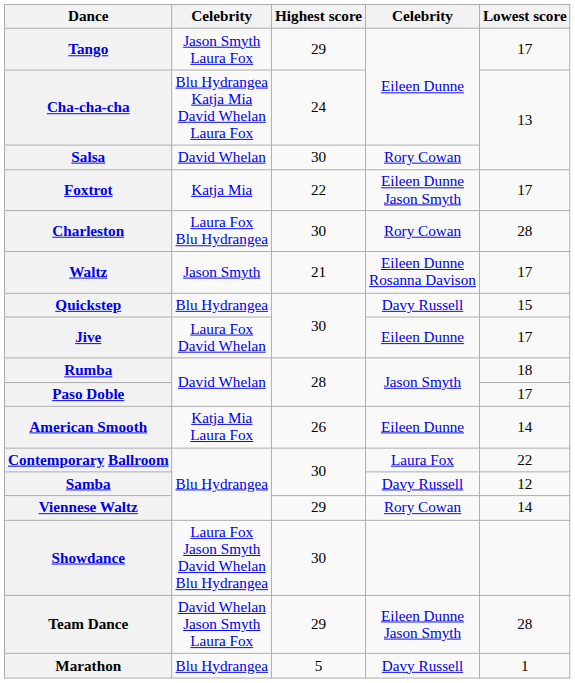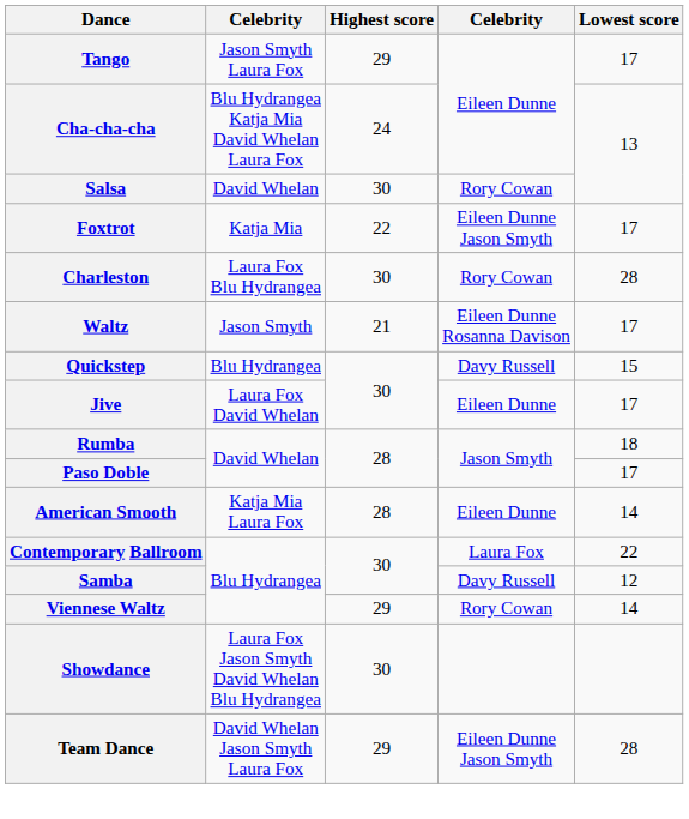 <table class="wikitable sortable" style="text-align:center;">
 <tr>
 <th>Dance</th>
 <th class="sortable">Celebrity</th>
 <th>Highest score</th>
 <th class="sortable">Celebrity</th>
 <th>Lowest score</th>
 </tr>
 <tr>
 <th><a href='#'>Tango</a></th>
 <td><a href='#'>Jason Smyth</a><br><a href='#'>Laura Fox</a></td>
 <td>29</td>
 <td rowspan="2"><a href='#'>Eileen Dunne</a></td>
 <td>17</td>
 </tr>
 <tr>
 <th><a href='#'>Cha-cha-cha</a></th>
 <td><a href='#'>Blu Hydrangea</a><br><a href='#'>Katja Mia</a><br><a href='#'>David Whelan</a><br><a href='#'>Laura Fox</a></td>
 <td>24</td>
 <td rowspan="2">13</td>
 </tr>
 <tr>
 <th><a href='#'>Salsa</a></th>
 <td><a href='#'>David Whelan</a></td>
 <td>30</td>
 <td><a href='#'>Rory Cowan</a></td>
 </tr>
 <tr>
 <th><a href='#'>Foxtrot</a></th>
 <td><a href='#'>Katja Mia</a></td>
 <td>22</td>
 <td><a href='#'>Eileen Dunne</a><br><a href='#'>Jason Smyth</a></td>
 <td>17</td>
 </tr>
 <tr>
 <th><a href='#'>Charleston</a></th>
 <td><a href='#'>Laura Fox</a><br><a href='#'>Blu Hydrangea</a></td>
 <td>30</td>
 <td><a href='#'>Rory Cowan</a></td>
 <td>28</td>
 </tr>
 <tr>
 <th><a href='#'>Waltz</a></th>
 <td><a href='#'>Jason Smyth</a></td>
 <td>21</td>
 <td><a href='#'>Eileen Dunne</a><br><a href='#'>Rosanna Davison</a></td>
 <td>17</td>
 </tr>
 <tr>
 <th><a href='#'>Quickstep</a></th>
 <td><a href='#'>Blu Hydrangea</a></td>
 <td rowspan="2">30</td>
 <td><a href='#'>Davy Russell</a></td>
 <td>15</td>
 </tr>
 <tr>
 <th><a href='#'>Jive</a></th>
 <td><a href='#'>Laura Fox</a><br><a href='#'>David Whelan</a></td>
 <td><a href='#'>Eileen Dunne</a></td>
 <td>17</td>
 </tr>
 <tr>
 <th><a href='#'>Rumba</a></th>
 <td rowspan="2"><a href='#'>David Whelan</a></td>
 <td rowspan="2">28</td>
 <td rowspan="2"><a href='#'>Jason Smyth</a></td>
 <td>18</td>
 </tr>
 <tr>
 <th><a href='#'>Paso Doble</a></th>
 <td>17</td>
 </tr>
 <tr>
 <th><a href='#'>American Smooth</a></th>
 <td><a href='#'>Katja Mia</a><br><a href='#'>Laura Fox</a></td>
-<td>26</td>
+<td>28</td>
 <td><a href='#'>Eileen Dunne</a></td>
 <td>14</td>
 </tr>
 <tr>
 <th><a href='#'>Contemporary</a> <a href='#'>Ballroom</a></th>
 <td rowspan="3"><a href='#'>Blu Hydrangea</a></td>
 <td rowspan="2">30</td>
 <td><a href='#'>Laura Fox</a></td>
 <td>22</td>
 </tr>
 <tr>
 <th><a href='#'>Samba</a></th>
 <td><a href='#'>Davy Russell</a></td>
 <td>12</td>
 </tr>
 <tr>
 <th><a href='#'>Viennese Waltz</a></th>
 <td>29</td>
 <td><a href='#'>Rory Cowan</a></td>
 <td>14</td>
 </tr>
 <tr>
 <th><a href='#'>Showdance</a></th>
 <td><a href='#'>Laura Fox</a><br><a href='#'>Jason Smyth</a><br><a href='#'>David Whelan</a><br><a href='#'>Blu Hydrangea</a></td>
 <td>30</td>
 <td></td>
 <td></td>
 </tr>
 <tr>
 <th>Team Dance</th>
 <td><a href='#'>David Whelan</a><br><a href='#'>Jason Smyth</a><br><a href='#'>Laura Fox</a></td>
 <td>29</td>
 <td><a href='#'>Eileen Dunne</a><br><a href='#'>Jason Smyth</a></td>
 <td>28</td>
 </tr>
-<tr>
-<th>Marathon</th>
-<td><a href='#'>Blu Hydrangea</a></td>
-<td>5</td>
-<td><a href='#'>Davy Russell</a></td>
-<td>1</td>
-</tr>
 </table>
